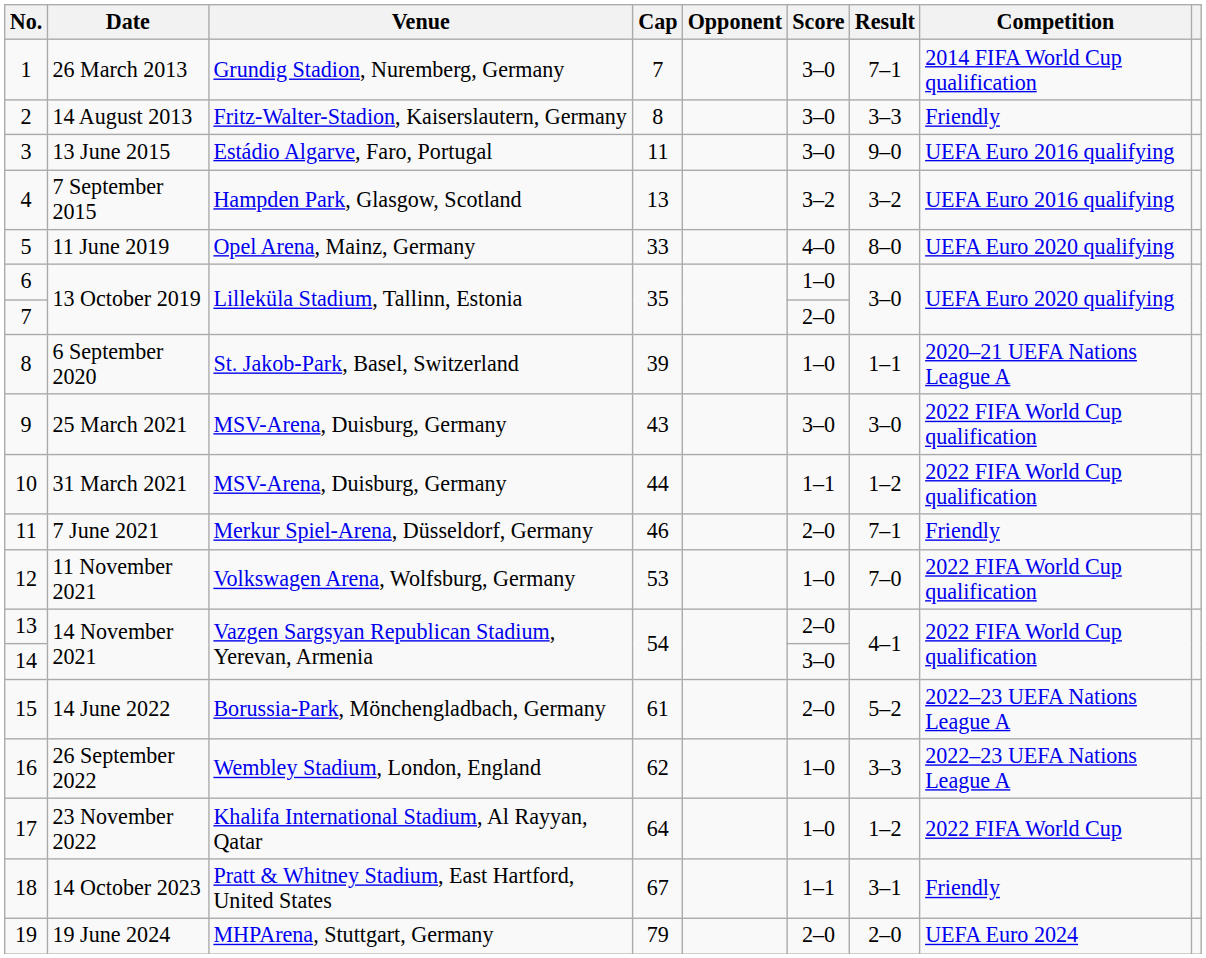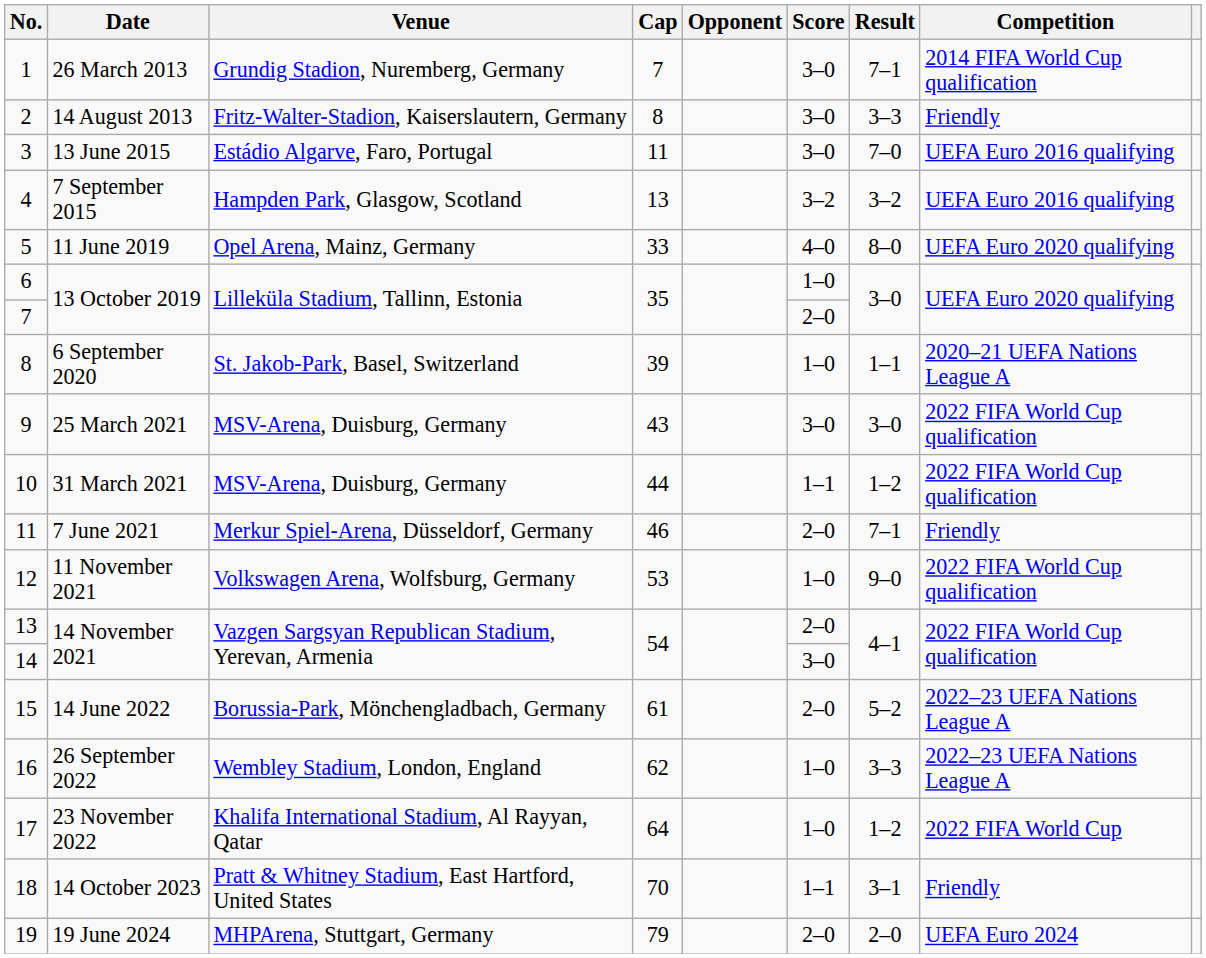 <table class="wikitable sortable">
 <tr>
 <th scope="col">No.</th>
 <th scope="col">Date</th>
 <th scope="col">Venue</th>
 <th scope="col">Cap</th>
 <th scope="col">Opponent</th>
 <th scope="col">Score</th>
 <th scope="col">Result</th>
 <th scope="col">Competition</th>
 <th scope="col" class="unsortable"></th>
 </tr>
 <tr>
 <td style="text-align: center;">1</td>
 <td>26 March 2013</td>
 <td><a href='#'>Grundig Stadion</a>, Nuremberg, Germany</td>
 <td style="text-align: center;">7</td>
 <td></td>
 <td style="text-align: center;">3–0</td>
 <td style="text-align: center;">7–1</td>
 <td><a href='#'>2014 FIFA World Cup qualification</a></td>
 <td style="text-align: center;"></td>
 </tr>
 <tr>
 <td style="text-align: center;">2</td>
 <td>14 August 2013</td>
 <td><a href='#'>Fritz-Walter-Stadion</a>, Kaiserslautern, Germany</td>
 <td style="text-align: center;">8</td>
 <td></td>
 <td style="text-align: center;">3–0</td>
 <td style="text-align: center;">3–3</td>
 <td><a href='#'>Friendly</a></td>
 <td style="text-align: center;"></td>
 </tr>
 <tr>
 <td style="text-align: center;">3</td>
 <td>13 June 2015</td>
 <td><a href='#'>Estádio Algarve</a>, Faro, Portugal</td>
 <td style="text-align: center;">11</td>
 <td></td>
 <td style="text-align: center;">3–0</td>
-<td style="text-align: center;">9–0</td>
+<td style="text-align: center;">7–0</td>
 <td><a href='#'>UEFA Euro 2016 qualifying</a></td>
 <td style="text-align: center;"></td>
 </tr>
 <tr>
 <td style="text-align: center;">4</td>
 <td>7 September 2015</td>
 <td><a href='#'>Hampden Park</a>, Glasgow, Scotland</td>
 <td style="text-align: center;">13</td>
 <td></td>
 <td style="text-align: center;">3–2</td>
 <td style="text-align: center;">3–2</td>
 <td><a href='#'>UEFA Euro 2016 qualifying</a></td>
 <td style="text-align: center;"></td>
 </tr>
 <tr>
 <td style="text-align: center;">5</td>
 <td>11 June 2019</td>
 <td><a href='#'>Opel Arena</a>, Mainz, Germany</td>
 <td style="text-align: center;">33</td>
 <td></td>
 <td style="text-align: center;">4–0</td>
 <td style="text-align: center;">8–0</td>
 <td><a href='#'>UEFA Euro 2020 qualifying</a></td>
 <td style="text-align: center;"></td>
 </tr>
 <tr>
 <td style="text-align: center;">6</td>
 <td rowspan="2">13 October 2019</td>
 <td rowspan="2"><a href='#'>Lilleküla Stadium</a>, Tallinn, Estonia</td>
 <td rowspan="2" style="text-align: center;">35</td>
 <td rowspan="2"></td>
 <td style="text-align: center;">1–0</td>
 <td rowspan="2" style="text-align: center;">3–0</td>
 <td rowspan="2"><a href='#'>UEFA Euro 2020 qualifying</a></td>
 <td rowspan="2" style="text-align: center;"></td>
 </tr>
 <tr>
 <td style="text-align: center;">7</td>
 <td style="text-align: center;">2–0</td>
 </tr>
 <tr>
 <td style="text-align: center;">8</td>
 <td>6 September 2020</td>
 <td><a href='#'>St. Jakob-Park</a>, Basel, Switzerland</td>
 <td style="text-align: center;">39</td>
 <td></td>
 <td style="text-align: center;">1–0</td>
 <td style="text-align: center;">1–1</td>
 <td><a href='#'>2020–21 UEFA Nations League A</a></td>
 <td style="text-align: center;"></td>
 </tr>
 <tr>
 <td style="text-align: center;">9</td>
 <td>25 March 2021</td>
 <td><a href='#'>MSV-Arena</a>, Duisburg, Germany</td>
 <td style="text-align: center;">43</td>
 <td></td>
 <td style="text-align: center;">3–0</td>
 <td style="text-align: center;">3–0</td>
 <td><a href='#'>2022 FIFA World Cup qualification</a></td>
 <td style="text-align: center;"></td>
 </tr>
 <tr>
 <td style="text-align: center;">10</td>
 <td>31 March 2021</td>
 <td><a href='#'>MSV-Arena</a>, Duisburg, Germany</td>
 <td style="text-align: center;">44</td>
 <td></td>
 <td style="text-align: center;">1–1</td>
 <td style="text-align: center;">1–2</td>
 <td><a href='#'>2022 FIFA World Cup qualification</a></td>
 <td style="text-align: center;"></td>
 </tr>
 <tr>
 <td style="text-align: center;">11</td>
 <td>7 June 2021</td>
 <td><a href='#'>Merkur Spiel-Arena</a>, Düsseldorf, Germany</td>
 <td style="text-align: center;">46</td>
 <td></td>
 <td style="text-align: center;">2–0</td>
 <td style="text-align: center;">7–1</td>
 <td><a href='#'>Friendly</a></td>
 <td style="text-align: center;"></td>
 </tr>
 <tr>
 <td style="text-align: center;">12</td>
 <td>11 November 2021</td>
 <td><a href='#'>Volkswagen Arena</a>, Wolfsburg, Germany</td>
 <td style="text-align: center;">53</td>
 <td></td>
 <td style="text-align: center;">1–0</td>
-<td style="text-align: center;">7–0</td>
+<td style="text-align: center;">9–0</td>
 <td><a href='#'>2022 FIFA World Cup qualification</a></td>
 <td style="text-align: center;"></td>
 </tr>
 <tr>
 <td style="text-align: center;">13</td>
 <td rowspan="2">14 November 2021</td>
 <td rowspan="2"><a href='#'>Vazgen Sargsyan Republican Stadium</a>, Yerevan, Armenia</td>
 <td rowspan="2" style="text-align: center;">54</td>
 <td rowspan="2"></td>
 <td style="text-align: center;">2–0</td>
 <td rowspan="2" style="text-align: center;">4–1</td>
 <td rowspan="2"><a href='#'>2022 FIFA World Cup qualification</a></td>
 <td rowspan="2" style="text-align: center;"></td>
 </tr>
 <tr>
 <td style="text-align: center;">14</td>
 <td style="text-align: center;">3–0</td>
 </tr>
 <tr>
 <td style="text-align: center;">15</td>
 <td>14 June 2022</td>
 <td><a href='#'>Borussia-Park</a>, Mönchengladbach, Germany</td>
 <td style="text-align: center;">61</td>
 <td></td>
 <td style="text-align: center;">2–0</td>
 <td style="text-align: center;">5–2</td>
 <td><a href='#'>2022–23 UEFA Nations League A</a></td>
 <td style="text-align: center;"></td>
 </tr>
 <tr>
 <td style="text-align: center;">16</td>
 <td>26 September 2022</td>
 <td><a href='#'>Wembley Stadium</a>, London, England</td>
 <td style="text-align: center;">62</td>
 <td></td>
 <td style="text-align: center;">1–0</td>
 <td style="text-align: center;">3–3</td>
 <td><a href='#'>2022–23 UEFA Nations League A</a></td>
 <td style="text-align: center;"></td>
 </tr>
 <tr>
 <td style="text-align: center;">17</td>
 <td>23 November 2022</td>
 <td><a href='#'>Khalifa International Stadium</a>, Al Rayyan, Qatar</td>
 <td style="text-align: center;">64</td>
 <td></td>
 <td style="text-align: center;">1–0</td>
 <td style="text-align: center;">1–2</td>
 <td><a href='#'>2022 FIFA World Cup</a></td>
 <td style="text-align: center;"></td>
 </tr>
 <tr>
 <td style="text-align: center;">18</td>
 <td>14 October 2023</td>
 <td><a href='#'>Pratt & Whitney Stadium</a>, East Hartford, United States</td>
-<td style="text-align: center;">67</td>
+<td style="text-align: center;">70</td>
 <td></td>
 <td style="text-align: center;">1–1</td>
 <td style="text-align: center;">3–1</td>
 <td><a href='#'>Friendly</a></td>
 <td style="text-align: center;"></td>
 </tr>
 <tr>
 <td style="text-align: center;">19</td>
 <td>19 June 2024</td>
 <td><a href='#'>MHPArena</a>, Stuttgart, Germany</td>
 <td style="text-align: center;">79</td>
 <td></td>
 <td style="text-align: center;">2–0</td>
 <td style="text-align: center;">2–0</td>
 <td><a href='#'>UEFA Euro 2024</a></td>
 <td style="text-align: center;"></td>
 </tr>
 </table>
